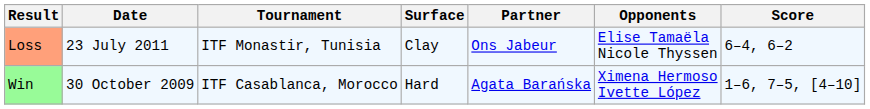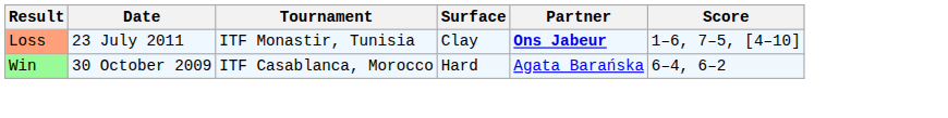 <table class="sortable wikitable" style=font-size:97%>
 <tr>
 <th>Result</th>
 <th>Date</th>
 <th>Tournament</th>
 <th>Surface</th>
 <th>Partner</th>
-<th>Opponents</th>
 <th>Score</th>
 </tr>
 <tr style="background:#f0f8ff;">
 <td style="background:#ffa07a;">Loss</td>
 <td>23 July 2011</td>
 <td>ITF Monastir, Tunisia</td>
 <td>Clay</td>
-<td> <a href='#'>Ons Jabeur</a></td>
-<td> <a href='#'>Elise Tamaëla</a> <br>  Nicole Thyssen</td>
-<td>6–4, 6–2</td>
+<td><strong> <a href='#'>Ons Jabeur</a></strong></td>
+<td>1–6, 7–5, [4–10]</td>
 </tr>
 <tr style="background:#f0f8ff;">
 <td style="background:#98fb98;">Win</td>
 <td>30 October 2009</td>
 <td>ITF Casablanca, Morocco</td>
 <td>Hard</td>
 <td> <a href='#'>Agata Barańska</a></td>
-<td> <a href='#'>Ximena Hermoso</a> <br>  <a href='#'>Ivette López</a></td>
-<td>1–6, 7–5, [4–10]</td>
+<td>6–4, 6–2</td>
 </tr>
 </table>
